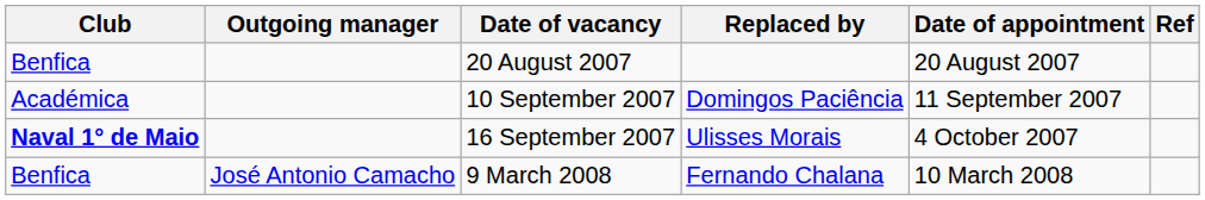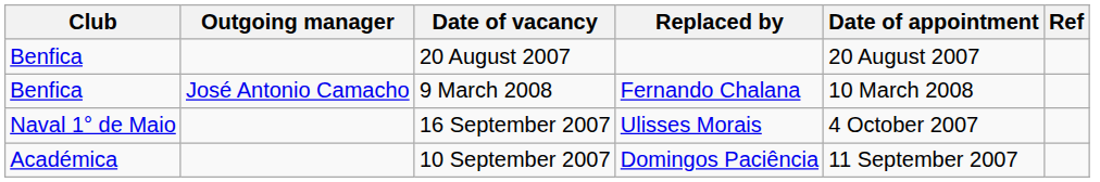 <table class="wikitable sortable">
 <tr>
 <th>Club</th>
 <th>Outgoing manager</th>
 <th>Date of vacancy</th>
 <th>Replaced by</th>
 <th>Date of appointment</th>
 <th>Ref</th>
 </tr>
 <tr>
 <td><a href='#'>Benfica</a></td>
 <td> </td>
 <td>20 August 2007</td>
 <td> </td>
 <td>20 August 2007</td>
 <td> <br></td>
 </tr>
 <tr>
+<td><a href='#'>Benfica</a></td>
+<td> <a href='#'>José Antonio Camacho</a></td>
+<td>9 March 2008</td>
+<td> <a href='#'>Fernando Chalana</a></td>
+<td>10 March 2008</td>
+<td></td>
+</tr>
+<tr>
+<td><a href='#'>Naval 1° de Maio</a></td>
+<td> </td>
+<td>16 September 2007</td>
+<td> <a href='#'>Ulisses Morais</a></td>
+<td>4 October 2007</td>
+<td></td>
+</tr>
+<tr>
 <td><a href='#'>Académica</a></td>
 <td> </td>
 <td>10 September 2007</td>
 <td> <a href='#'>Domingos Paciência</a></td>
 <td>11 September 2007</td>
 <td><br></td>
 </tr>
-<tr>
-<td><strong><a href='#'>Naval 1° de Maio</a></strong></td>
-<td> </td>
-<td>16 September 2007</td>
-<td> <a href='#'>Ulisses Morais</a></td>
-<td>4 October 2007</td>
-<td></td>
-</tr>
-<tr>
-<td><a href='#'>Benfica</a></td>
-<td> <a href='#'>José Antonio Camacho</a></td>
-<td>9 March 2008</td>
-<td> <a href='#'>Fernando Chalana</a></td>
-<td>10 March 2008</td>
-<td></td>
-</tr>
 </table>
